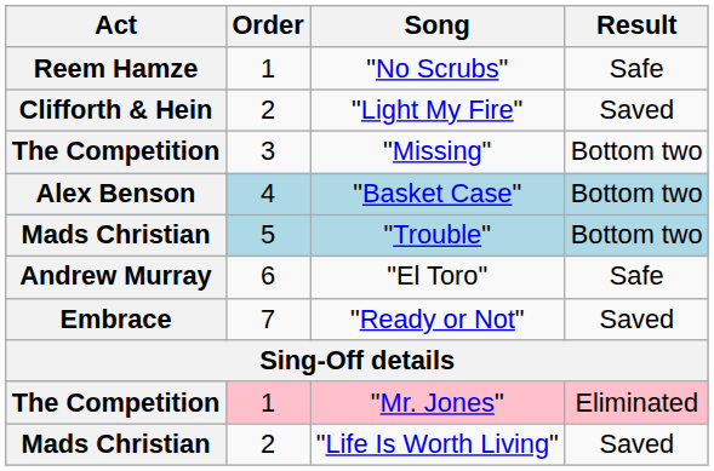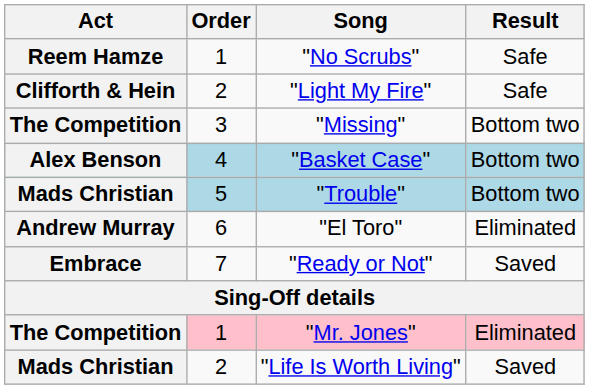 <table class="wikitable plainrowheaders" style="text-align:center;">
 <tr>
 <th scope="col">Act</th>
 <th scope="col">Order</th>
 <th scope="col">Song</th>
 <th scope="col">Result</th>
 </tr>
 <tr>
 <th scope=row>Reem Hamze</th>
 <td>1</td>
 <td>"<a href='#'>No Scrubs</a>"</td>
 <td>Safe</td>
 </tr>
 <tr>
 <th scope=row>Clifforth & Hein</th>
 <td>2</td>
 <td>"<a href='#'>Light My Fire</a>"</td>
-<td>Saved</td>
+<td>Safe</td>
 </tr>
 <tr>
 <th scope=row>The Competition</th>
 <td>3</td>
 <td>"<a href='#'>Missing</a>"</td>
 <td>Bottom two</td>
 </tr>
 <tr style="background:lightblue;">
 <th scope=row>Alex Benson</th>
 <td>4</td>
 <td>"<a href='#'>Basket Case</a>"</td>
 <td>Bottom two</td>
 </tr>
 <tr style="background:lightblue;">
 <th scope=row>Mads Christian</th>
 <td>5</td>
 <td>"<a href='#'>Trouble</a>"</td>
 <td>Bottom two</td>
 </tr>
 <tr>
 <th scope=row>Andrew Murray</th>
 <td>6</td>
 <td>"El Toro"</td>
-<td>Safe</td>
+<td>Eliminated</td>
 </tr>
 <tr>
 <th scope=row>Embrace</th>
 <td>7</td>
 <td>"<a href='#'>Ready or Not</a>"</td>
 <td>Saved</td>
 </tr>
 <tr>
 <th scope="col" colspan="6" style="width:16em;;">Sing-Off details</th>
 </tr>
 <tr style="background:pink;">
 <th scope="row">The Competition</th>
 <td>1</td>
 <td>"<a href='#'>Mr. Jones</a>"</td>
 <td>Eliminated</td>
 </tr>
 <tr>
 <th scope="row">Mads Christian</th>
 <td>2</td>
 <td>"<a href='#'>Life Is Worth Living</a>"</td>
 <td>Saved</td>
 </tr>
 </table>
